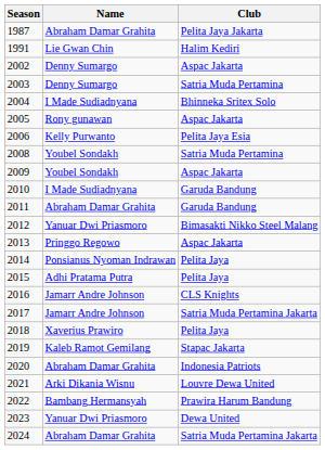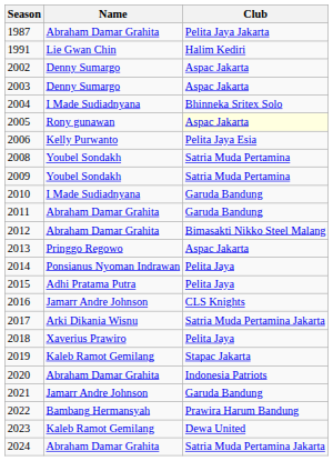 <table class="wikitable">
 <tr>
 <th>Season</th>
 <th>Name</th>
 <th>Club</th>
 </tr>
 <tr>
 <td>1987</td>
 <td> <a href='#'>Abraham Damar Grahita</a></td>
 <td><a href='#'>Pelita Jaya Jakarta</a></td>
 </tr>
 <tr>
 <td>1991</td>
 <td> <a href='#'>Lie Gwan Chin</a></td>
 <td><a href='#'>Halim Kediri</a></td>
 </tr>
 <tr>
 <td>2002</td>
 <td> <a href='#'>Denny Sumargo</a></td>
 <td><a href='#'>Aspac Jakarta</a></td>
 </tr>
 <tr>
 <td>2003</td>
 <td> <a href='#'>Denny Sumargo</a></td>
-<td><a href='#'>Satria Muda Pertamina</a></td>
+<td><a href='#'>Aspac Jakarta</a></td>
 </tr>
 <tr>
 <td>2004</td>
 <td> <a href='#'>I Made Sudiadnyana</a></td>
 <td><a href='#'>Bhinneka Sritex Solo</a></td>
 </tr>
 <tr>
 <td>2005</td>
 <td> <a href='#'>Rony gunawan</a></td>
-<td><a href='#'>Aspac Jakarta</a></td>
+<td style="background: lightyellow;"><a href='#'>Aspac Jakarta</a></td>
 </tr>
 <tr>
 <td>2006</td>
 <td> <a href='#'>Kelly Purwanto</a></td>
 <td><a href='#'>Pelita Jaya Esia</a></td>
 </tr>
 <tr>
 <td>2008</td>
 <td> <a href='#'>Youbel Sondakh</a></td>
 <td><a href='#'>Satria Muda Pertamina</a></td>
 </tr>
 <tr>
 <td>2009</td>
 <td> <a href='#'>Youbel Sondakh</a></td>
-<td><a href='#'>Aspac Jakarta</a></td>
+<td><a href='#'>Satria Muda Pertamina</a></td>
 </tr>
 <tr>
 <td>2010</td>
 <td> <a href='#'>I Made Sudiadnyana</a></td>
 <td><a href='#'>Garuda Bandung</a></td>
 </tr>
 <tr>
 <td>2011</td>
 <td> <a href='#'>Abraham Damar Grahita</a></td>
 <td><a href='#'>Garuda Bandung</a></td>
 </tr>
 <tr>
 <td>2012</td>
-<td> <a href='#'>Yanuar Dwi Priasmoro</a></td>
+<td> <a href='#'>Abraham Damar Grahita</a></td>
 <td><a href='#'>Bimasakti Nikko Steel Malang</a></td>
 </tr>
 <tr>
 <td>2013</td>
 <td> <a href='#'>Pringgo Regowo</a></td>
 <td><a href='#'>Aspac Jakarta</a></td>
 </tr>
 <tr>
 <td>2014</td>
 <td> <a href='#'>Ponsianus Nyoman Indrawan</a></td>
 <td><a href='#'>Pelita Jaya</a></td>
 </tr>
 <tr>
 <td>2015</td>
 <td> <a href='#'>Adhi Pratama Putra</a></td>
 <td><a href='#'>Pelita Jaya</a></td>
 </tr>
 <tr>
 <td>2016</td>
 <td><a href='#'>Jamarr Andre Johnson</a></td>
 <td><a href='#'>CLS Knights</a></td>
 </tr>
 <tr>
 <td>2017</td>
-<td> <a href='#'>Jamarr Andre Johnson</a></td>
+<td>  <a href='#'>Arki Dikania Wisnu</a></td>
 <td><a href='#'>Satria Muda Pertamina Jakarta</a></td>
 </tr>
 <tr>
 <td>2018</td>
 <td> <a href='#'>Xaverius Prawiro</a></td>
 <td><a href='#'>Pelita Jaya</a></td>
 </tr>
 <tr>
 <td>2019</td>
 <td> <a href='#'>Kaleb Ramot Gemilang</a></td>
 <td><a href='#'>Stapac Jakarta</a></td>
 </tr>
 <tr>
 <td>2020</td>
 <td> <a href='#'>Abraham Damar Grahita</a></td>
 <td><a href='#'>Indonesia Patriots</a></td>
 </tr>
 <tr>
 <td>2021</td>
-<td>  <a href='#'>Arki Dikania Wisnu</a></td>
-<td><a href='#'>Louvre Dewa United</a></td>
+<td> <a href='#'>Jamarr Andre Johnson</a></td>
+<td><a href='#'>Garuda Bandung</a></td>
 </tr>
 <tr>
 <td>2022</td>
 <td> <a href='#'>Bambang Hermansyah</a></td>
 <td><a href='#'>Prawira Harum Bandung</a></td>
 </tr>
 <tr>
 <td>2023</td>
-<td> <a href='#'>Yanuar Dwi Priasmoro</a></td>
+<td> <a href='#'>Kaleb Ramot Gemilang</a></td>
 <td><a href='#'>Dewa United</a></td>
 </tr>
 <tr>
 <td>2024</td>
 <td> <a href='#'>Abraham Damar Grahita</a></td>
 <td><a href='#'>Satria Muda Pertamina Jakarta</a></td>
 </tr>
 </table>
